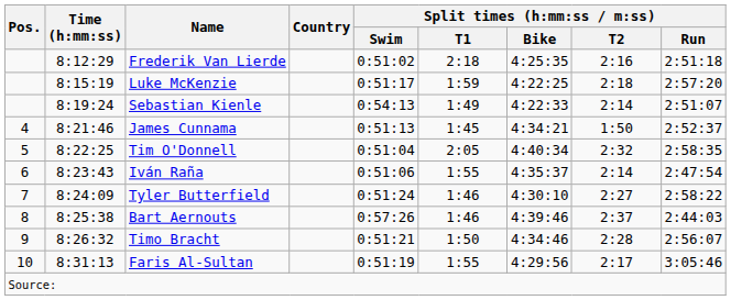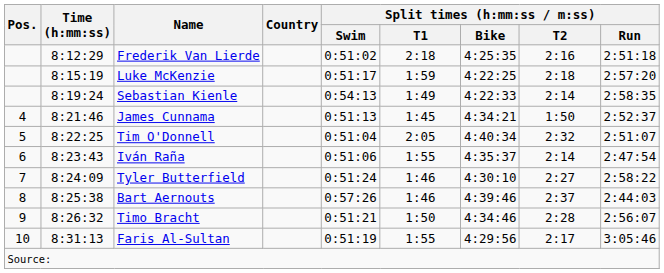 <table class="wikitable" style="text-align:center">
 <tr>
 <th rowspan="2">Pos.</th>
 <th rowspan="2">Time<br>(h:mm:ss)</th>
 <th rowspan="2">Name</th>
 <th rowspan="2">Country</th>
 <th colspan="5">Split times (h:mm:ss / m:ss)</th>
 </tr>
 <tr>
 <th>Swim</th>
 <th>    T1    </th>
 <th>Bike</th>
 <th>    T2    </th>
 <th>Run</th>
 </tr>
 <tr>
 <td></td>
 <td>8:12:29</td>
 <td align="left"><a href='#'>Frederik Van Lierde</a></td>
 <td align="left"></td>
 <td>0:51:02</td>
 <td>2:18</td>
 <td>4:25:35</td>
 <td>2:16</td>
 <td>2:51:18</td>
 </tr>
 <tr>
 <td></td>
 <td>8:15:19</td>
 <td align="left"><a href='#'>Luke McKenzie</a></td>
 <td align="left"></td>
 <td>0:51:17</td>
 <td>1:59</td>
 <td>4:22:25</td>
 <td>2:18</td>
 <td>2:57:20</td>
 </tr>
 <tr>
 <td></td>
 <td>8:19:24</td>
 <td align="left"><a href='#'>Sebastian Kienle</a></td>
 <td align="left"></td>
 <td>0:54:13</td>
 <td>1:49</td>
 <td>4:22:33</td>
 <td>2:14</td>
-<td>2:51:07</td>
+<td>2:58:35</td>
 </tr>
 <tr>
 <td>4</td>
 <td>8:21:46</td>
 <td align="left"><a href='#'>James Cunnama</a></td>
 <td align="left"></td>
 <td>0:51:13</td>
 <td>1:45</td>
 <td>4:34:21</td>
 <td>1:50</td>
 <td>2:52:37</td>
 </tr>
 <tr>
 <td>5</td>
 <td>8:22:25</td>
 <td align="left"><a href='#'>Tim O'Donnell</a></td>
 <td align="left"></td>
 <td>0:51:04</td>
 <td>2:05</td>
 <td>4:40:34</td>
 <td>2:32</td>
-<td>2:58:35</td>
+<td>2:51:07</td>
 </tr>
 <tr>
 <td>6</td>
 <td>8:23:43</td>
 <td align="left"><a href='#'>Iván Raña</a></td>
 <td align="left"></td>
 <td>0:51:06</td>
 <td>1:55</td>
 <td>4:35:37</td>
 <td>2:14</td>
 <td>2:47:54</td>
 </tr>
 <tr>
 <td>7</td>
 <td>8:24:09</td>
 <td align="left"><a href='#'>Tyler Butterfield</a></td>
 <td align="left"></td>
 <td>0:51:24</td>
 <td>1:46</td>
 <td>4:30:10</td>
 <td>2:27</td>
 <td>2:58:22</td>
 </tr>
 <tr>
 <td>8</td>
 <td>8:25:38</td>
 <td align="left"><a href='#'>Bart Aernouts</a></td>
 <td align="left"></td>
 <td>0:57:26</td>
 <td>1:46</td>
 <td>4:39:46</td>
 <td>2:37</td>
 <td>2:44:03</td>
 </tr>
 <tr>
 <td>9</td>
 <td>8:26:32</td>
 <td align="left"><a href='#'>Timo Bracht</a></td>
 <td align="left"></td>
 <td>0:51:21</td>
 <td>1:50</td>
 <td>4:34:46</td>
 <td>2:28</td>
 <td>2:56:07</td>
 </tr>
 <tr>
 <td>10</td>
 <td>8:31:13</td>
 <td align="left"><a href='#'>Faris Al-Sultan</a></td>
 <td align="left"></td>
 <td>0:51:19</td>
 <td>1:55</td>
 <td>4:29:56</td>
 <td>2:17</td>
 <td>3:05:46</td>
 </tr>
 <tr>
 <td colspan="9" align="left"><small>Source:</small></td>
 </tr>
 </table>
